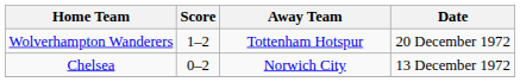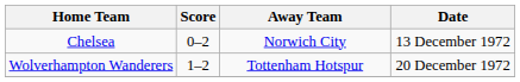 <table class="wikitable" style="text-align:center;">
 <tr>
 <th width=175>Home Team</th>
 <th width=20>Score</th>
 <th width=175>Away Team</th>
 <th width=125>Date</th>
 </tr>
 <tr>
+<td><a href='#'>Chelsea</a></td>
+<td>0–2</td>
+<td><a href='#'>Norwich City</a></td>
+<td>13 December 1972</td>
+</tr>
+<tr>
 <td><a href='#'>Wolverhampton Wanderers</a></td>
 <td>1–2</td>
 <td><a href='#'>Tottenham Hotspur</a></td>
 <td>20 December 1972</td>
 </tr>
 <tr>
-<td><a href='#'>Chelsea</a></td>
-<td>0–2</td>
-<td><a href='#'>Norwich City</a></td>
-<td>13 December 1972</td>
-</tr>
-<tr>
 </tr>
 </table>
